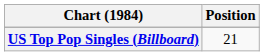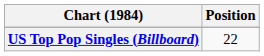 <table class="wikitable plainrowheaders">
 <tr>
 <th>Chart (1984)</th>
 <th>Position</th>
 </tr>
 <tr>
 </tr>
 <tr>
 <th scope="row"><a href='#'>US Top Pop Singles (<em>Billboard</em>)</a></th>
-<td align="center">21</td>
+<td align="center">22</td>
 </tr>
 </table>
